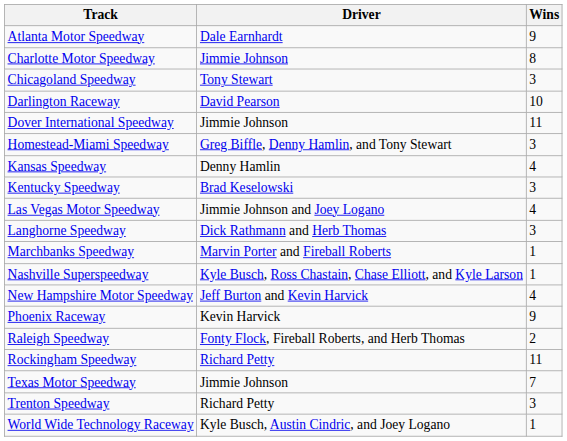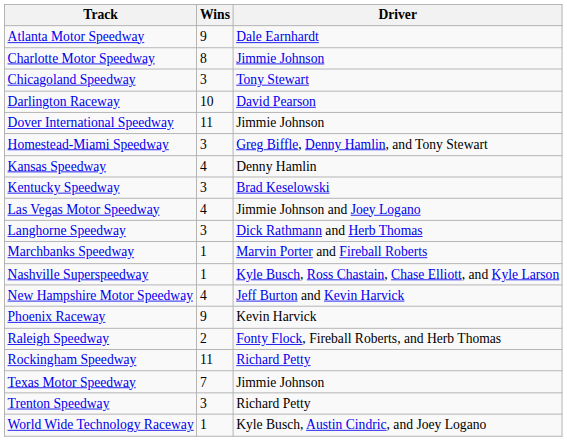 <table class="wikitable sortable">
 <tr>
 <th>Track</th>
+<th>Wins</th>
 <th>Driver</th>
-<th>Wins</th>
 </tr>
 <tr>
 <td><a href='#'>Atlanta Motor Speedway</a></td>
+<td>9</td>
 <td><a href='#'>Dale Earnhardt</a></td>
-<td>9</td>
 </tr>
 <tr>
 <td><a href='#'>Charlotte Motor Speedway</a></td>
+<td>8</td>
 <td><a href='#'>Jimmie Johnson</a></td>
-<td>8</td>
 </tr>
 <tr>
 <td><a href='#'>Chicagoland Speedway</a></td>
+<td>3</td>
 <td><a href='#'>Tony Stewart</a></td>
-<td>3</td>
 </tr>
 <tr>
 <td><a href='#'>Darlington Raceway</a></td>
+<td>10</td>
 <td><a href='#'>David Pearson</a></td>
-<td>10</td>
 </tr>
 <tr>
 <td><a href='#'>Dover International Speedway</a></td>
+<td>11</td>
 <td>Jimmie Johnson</td>
-<td>11</td>
 </tr>
 <tr>
 <td><a href='#'>Homestead-Miami Speedway</a></td>
+<td>3</td>
 <td><a href='#'>Greg Biffle</a>, <a href='#'>Denny Hamlin</a>, and Tony Stewart</td>
-<td>3</td>
 </tr>
 <tr>
 <td><a href='#'>Kansas Speedway</a></td>
+<td>4</td>
 <td>Denny Hamlin</td>
-<td>4</td>
 </tr>
 <tr>
 <td><a href='#'>Kentucky Speedway</a></td>
+<td>3</td>
 <td><a href='#'>Brad Keselowski</a></td>
-<td>3</td>
 </tr>
 <tr>
 <td><a href='#'>Las Vegas Motor Speedway</a></td>
+<td>4</td>
 <td>Jimmie Johnson and <a href='#'>Joey Logano</a></td>
-<td>4</td>
 </tr>
 <tr>
 <td><a href='#'>Langhorne Speedway</a></td>
+<td>3</td>
 <td><a href='#'>Dick Rathmann</a> and <a href='#'>Herb Thomas</a></td>
-<td>3</td>
 </tr>
 <tr>
 <td><a href='#'>Marchbanks Speedway</a></td>
+<td>1</td>
 <td><a href='#'>Marvin Porter</a> and <a href='#'>Fireball Roberts</a></td>
-<td>1</td>
 </tr>
 <tr>
 <td><a href='#'>Nashville Superspeedway</a></td>
+<td>1</td>
 <td><a href='#'>Kyle Busch</a>, <a href='#'>Ross Chastain</a>, <a href='#'>Chase Elliott</a>, and <a href='#'>Kyle Larson</a></td>
-<td>1</td>
 </tr>
 <tr>
 <td><a href='#'>New Hampshire Motor Speedway</a></td>
+<td>4</td>
 <td><a href='#'>Jeff Burton</a> and <a href='#'>Kevin Harvick</a></td>
-<td>4</td>
 </tr>
 <tr>
 <td><a href='#'>Phoenix Raceway</a></td>
+<td>9</td>
 <td>Kevin Harvick</td>
-<td>9</td>
 </tr>
 <tr>
 <td><a href='#'>Raleigh Speedway</a></td>
+<td>2</td>
 <td><a href='#'>Fonty Flock</a>, Fireball Roberts, and Herb Thomas</td>
-<td>2</td>
 </tr>
 <tr>
 <td><a href='#'>Rockingham Speedway</a></td>
+<td>11</td>
 <td><a href='#'>Richard Petty</a></td>
-<td>11</td>
 </tr>
 <tr>
 <td><a href='#'>Texas Motor Speedway</a></td>
+<td>7</td>
 <td>Jimmie Johnson</td>
-<td>7</td>
 </tr>
 <tr>
 <td><a href='#'>Trenton Speedway</a></td>
+<td>3</td>
 <td>Richard Petty</td>
-<td>3</td>
 </tr>
 <tr>
 <td><a href='#'>World Wide Technology Raceway</a></td>
+<td>1</td>
 <td>Kyle Busch, <a href='#'>Austin Cindric</a>, and Joey Logano</td>
-<td>1</td>
 </tr>
 </table>
